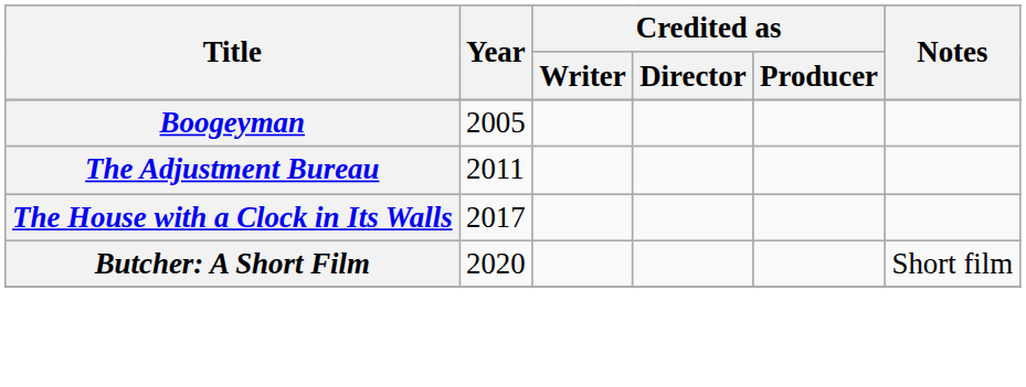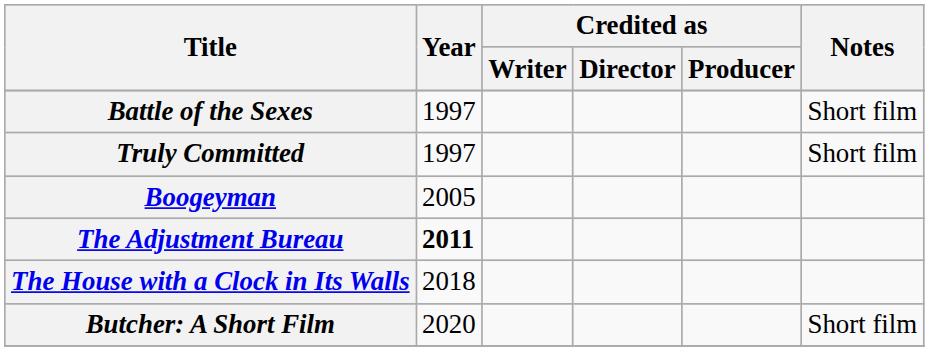 <table class="wikitable plainrowheaders sortable">
 <tr>
 <th rowspan="2" scope="col">Title</th>
 <th rowspan="2" scope="col">Year</th>
 <th colspan="3" scope="col">Credited as</th>
 <th rowspan="2" scope="col" class="unsortable">Notes</th>
 </tr>
 <tr>
 <th>Writer</th>
 <th>Director</th>
 <th>Producer</th>
 </tr>
 <tr>
 </tr>
 <tr>
+<th scope=row><em>Battle of the Sexes</em></th>
+<td>1997</td>
+<td></td>
+<td></td>
+<td></td>
+<td>Short film</td>
+</tr>
+<tr>
+<th scope=row><em>Truly Committed</em></th>
+<td>1997</td>
+<td></td>
+<td></td>
+<td></td>
+<td>Short film</td>
+</tr>
+<tr>
 <th scope=row><em><a href='#'>Boogeyman</a></em></th>
 <td>2005</td>
 <td></td>
 <td></td>
 <td></td>
 <td></td>
 </tr>
 <tr>
 <th scope=row><em><a href='#'>The Adjustment Bureau</a></em></th>
-<td>2011</td>
+<td><strong>2011</strong></td>
 <td></td>
 <td></td>
 <td></td>
 <td></td>
 </tr>
 <tr>
 <th scope=row><em><a href='#'>The House with a Clock in Its Walls</a></em></th>
-<td>2017</td>
+<td>2018</td>
 <td></td>
 <td></td>
 <td></td>
 <td></td>
 </tr>
 <tr>
 <th scope=row><em>Butcher: A Short Film</em></th>
 <td>2020</td>
 <td></td>
 <td></td>
 <td></td>
 <td>Short film</td>
 </tr>
 <tr>
 </tr>
 </table>
